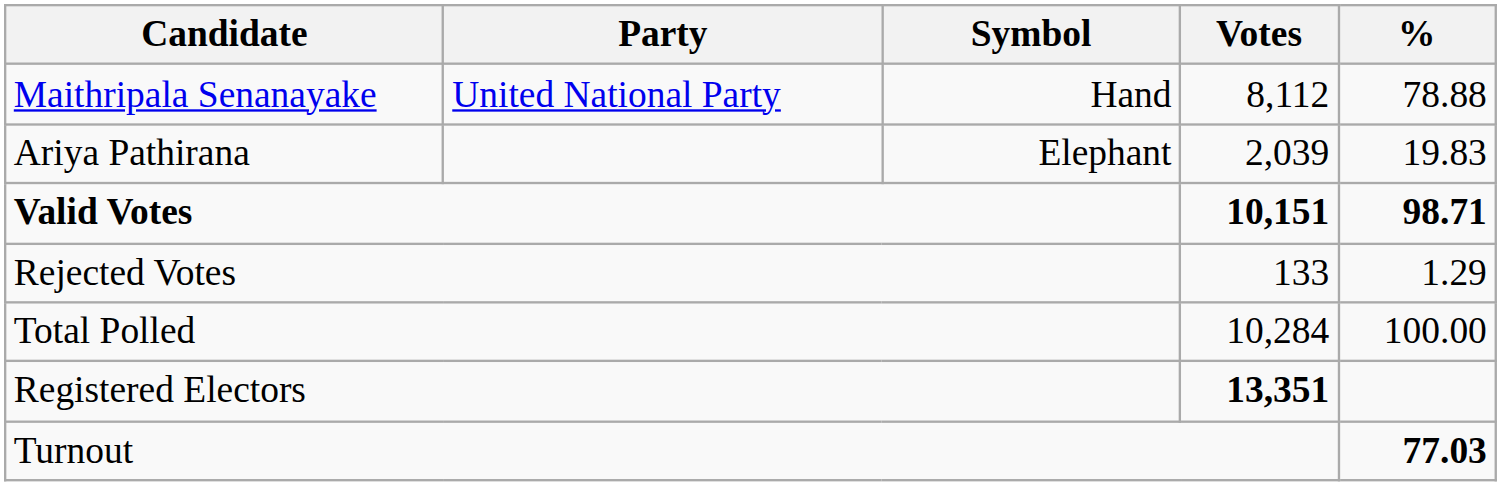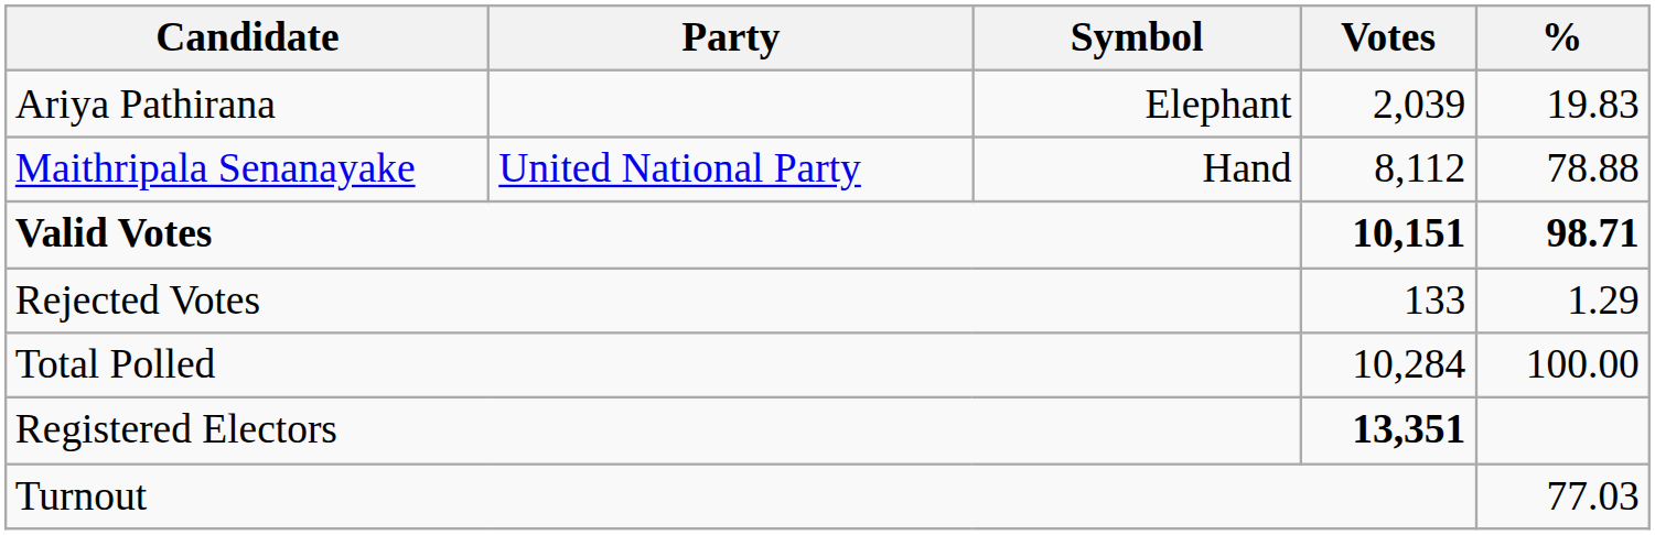 <table class="wikitable" border="1" style="text-align:right;">
 <tr>
 <th align=left width="180">Candidate</th>
 <th align=left width="180">Party</th>
 <th align=left width="120">Symbol</th>
 <th align=left width="60">Votes</th>
 <th align=left width="60">%</th>
 </tr>
 <tr>
+<td align=left>Ariya Pathirana</td>
+<td align=left></td>
+<td>Elephant</td>
+<td>2,039</td>
+<td>19.83</td>
+</tr>
+<tr>
 <td align=left><a href='#'>Maithripala Senanayake</a></td>
 <td align=left><a href='#'>United National Party</a></td>
 <td>Hand</td>
 <td>8,112</td>
 <td>78.88</td>
-</tr>
-<tr>
-<td align=left>Ariya Pathirana</td>
-<td align=left></td>
-<td>Elephant</td>
-<td>2,039</td>
-<td>19.83</td>
 </tr>
 <tr>
 <td align=left colspan=3><strong>Valid Votes</strong></td>
 <td><strong>10,151</strong></td>
 <td><strong>98.71</strong></td>
 </tr>
 <tr>
 <td align=left colspan=3>Rejected Votes</td>
 <td>133</td>
 <td>1.29</td>
 </tr>
 <tr>
 <td align=left colspan=3>Total Polled</td>
 <td>10,284</td>
 <td>100.00</td>
 </tr>
 <tr>
 <td align=left colspan=3>Registered Electors</td>
 <td><strong>13,351</strong></td>
 <td></td>
 </tr>
 <tr>
 <td align=left colspan=4>Turnout</td>
-<td><strong>77.03</strong></td>
+<td>77.03</td>
 </tr>
 </table>
